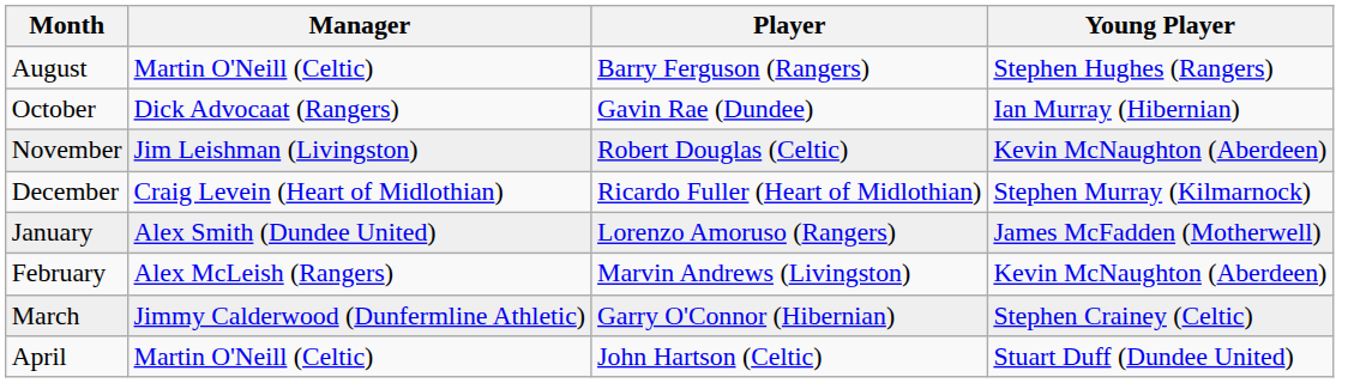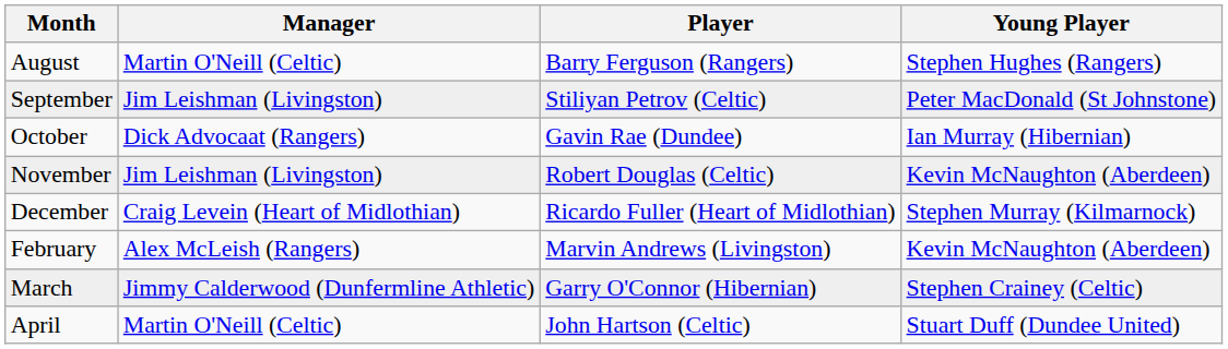 <table class="wikitable">
 <tr>
 <th>Month</th>
 <th>Manager</th>
 <th>Player</th>
 <th>Young Player</th>
 </tr>
 <tr>
 <td>August</td>
 <td> <a href='#'>Martin O'Neill</a> (<a href='#'>Celtic</a>)</td>
 <td> <a href='#'>Barry Ferguson</a> (<a href='#'>Rangers</a>)</td>
 <td> <a href='#'>Stephen Hughes</a> (<a href='#'>Rangers</a>)</td>
+</tr>
+<tr bgcolor="#EFEFEF">
+<td>September</td>
+<td> <a href='#'>Jim Leishman</a> (<a href='#'>Livingston</a>)</td>
+<td> <a href='#'>Stiliyan Petrov</a> (<a href='#'>Celtic</a>)</td>
+<td> <a href='#'>Peter MacDonald</a> (<a href='#'>St Johnstone</a>)</td>
 </tr>
 <tr>
 <td>October</td>
 <td> <a href='#'>Dick Advocaat</a> (<a href='#'>Rangers</a>)</td>
 <td> <a href='#'>Gavin Rae</a> (<a href='#'>Dundee</a>)</td>
 <td> <a href='#'>Ian Murray</a> (<a href='#'>Hibernian</a>)</td>
 </tr>
 <tr bgcolor="#EFEFEF">
 <td>November</td>
 <td> <a href='#'>Jim Leishman</a> (<a href='#'>Livingston</a>)</td>
 <td> <a href='#'>Robert Douglas</a> (<a href='#'>Celtic</a>)</td>
 <td> <a href='#'>Kevin McNaughton</a> (<a href='#'>Aberdeen</a>)</td>
 </tr>
 <tr>
 <td>December</td>
 <td> <a href='#'>Craig Levein</a> (<a href='#'>Heart of Midlothian</a>)</td>
 <td> <a href='#'>Ricardo Fuller</a> (<a href='#'>Heart of Midlothian</a>)</td>
 <td> <a href='#'>Stephen Murray</a> (<a href='#'>Kilmarnock</a>)</td>
-</tr>
-<tr bgcolor="#EFEFEF">
-<td>January</td>
-<td> <a href='#'>Alex Smith</a> (<a href='#'>Dundee United</a>)</td>
-<td> <a href='#'>Lorenzo Amoruso</a> (<a href='#'>Rangers</a>)</td>
-<td> <a href='#'>James McFadden</a> (<a href='#'>Motherwell</a>)</td>
 </tr>
 <tr>
 <td>February</td>
 <td> <a href='#'>Alex McLeish</a> (<a href='#'>Rangers</a>)</td>
 <td> <a href='#'>Marvin Andrews</a> (<a href='#'>Livingston</a>)</td>
 <td> <a href='#'>Kevin McNaughton</a> (<a href='#'>Aberdeen</a>)</td>
 </tr>
 <tr bgcolor="#EFEFEF">
 <td>March</td>
 <td> <a href='#'>Jimmy Calderwood</a> (<a href='#'>Dunfermline Athletic</a>)</td>
 <td> <a href='#'>Garry O'Connor</a> (<a href='#'>Hibernian</a>)</td>
 <td> <a href='#'>Stephen Crainey</a> (<a href='#'>Celtic</a>)</td>
 </tr>
 <tr>
 <td>April</td>
 <td> <a href='#'>Martin O'Neill</a> (<a href='#'>Celtic</a>)</td>
 <td> <a href='#'>John Hartson</a> (<a href='#'>Celtic</a>)</td>
 <td> <a href='#'>Stuart Duff</a> (<a href='#'>Dundee United</a>)</td>
 </tr>
 </table>
